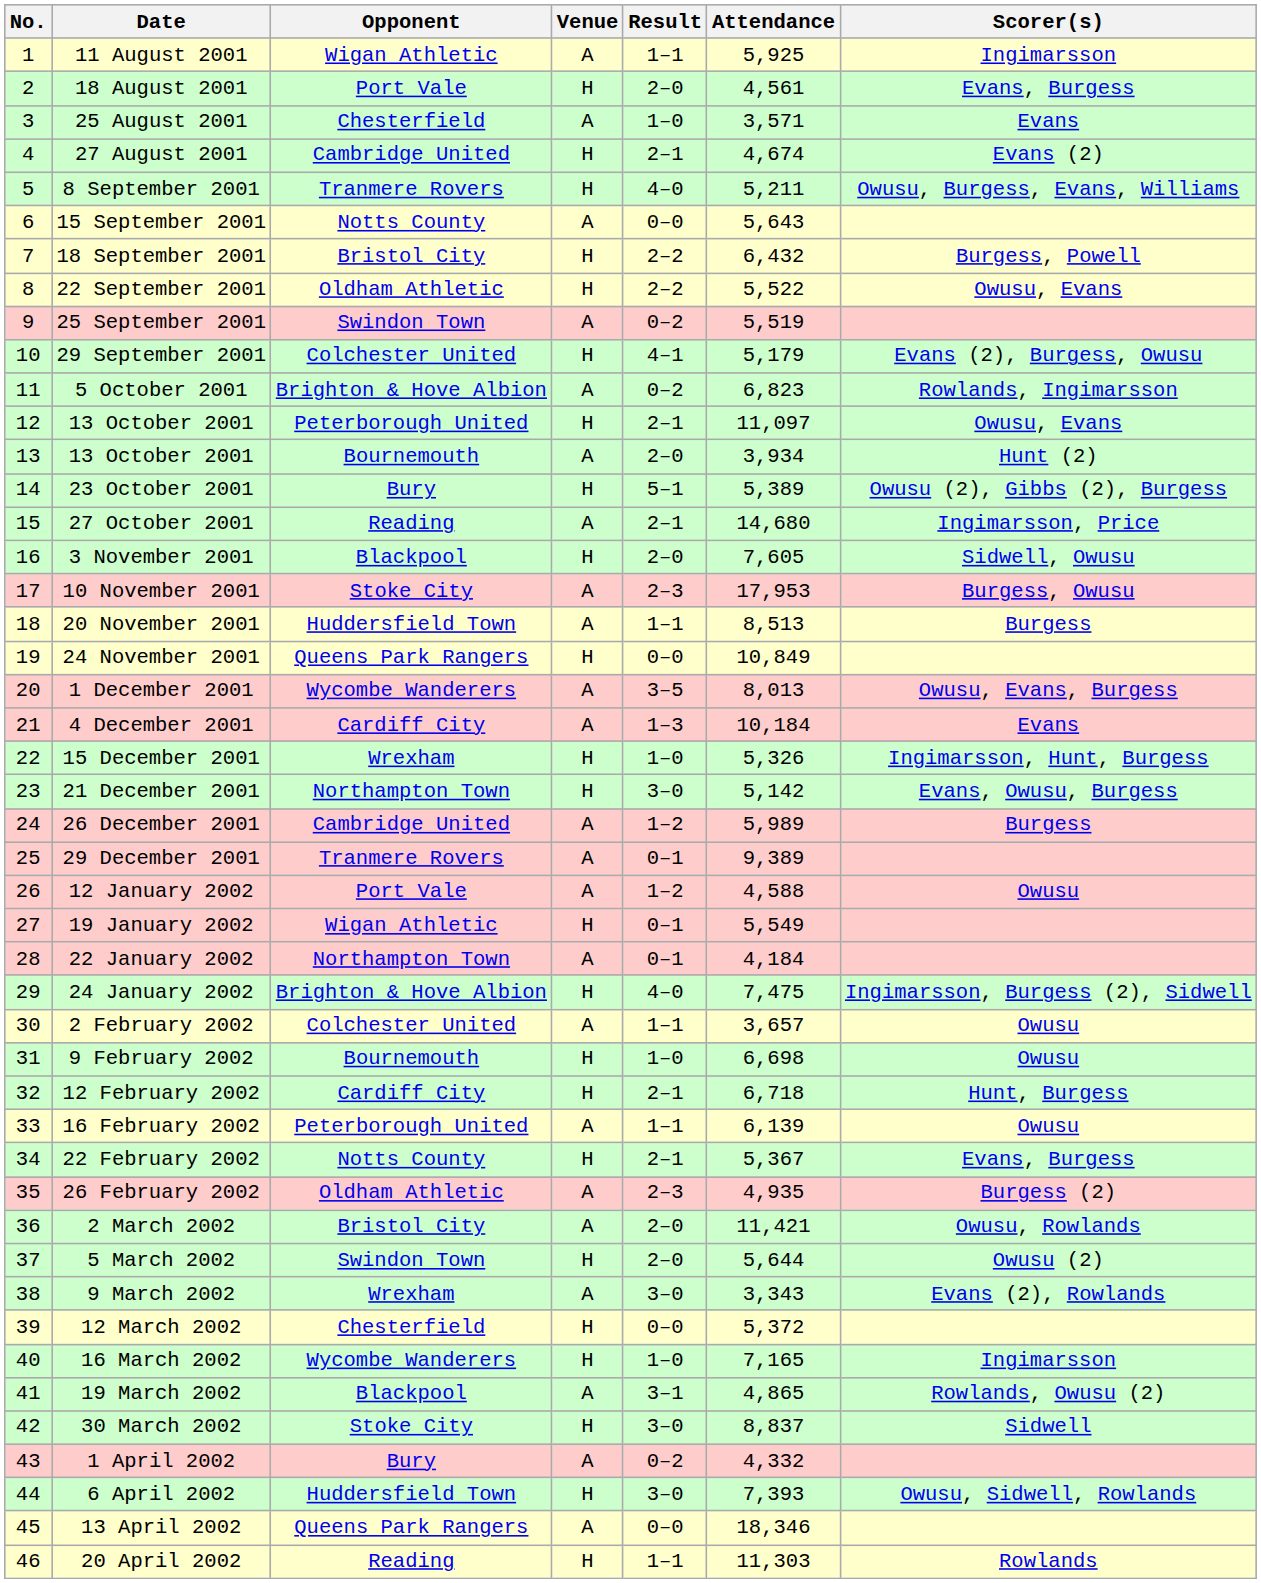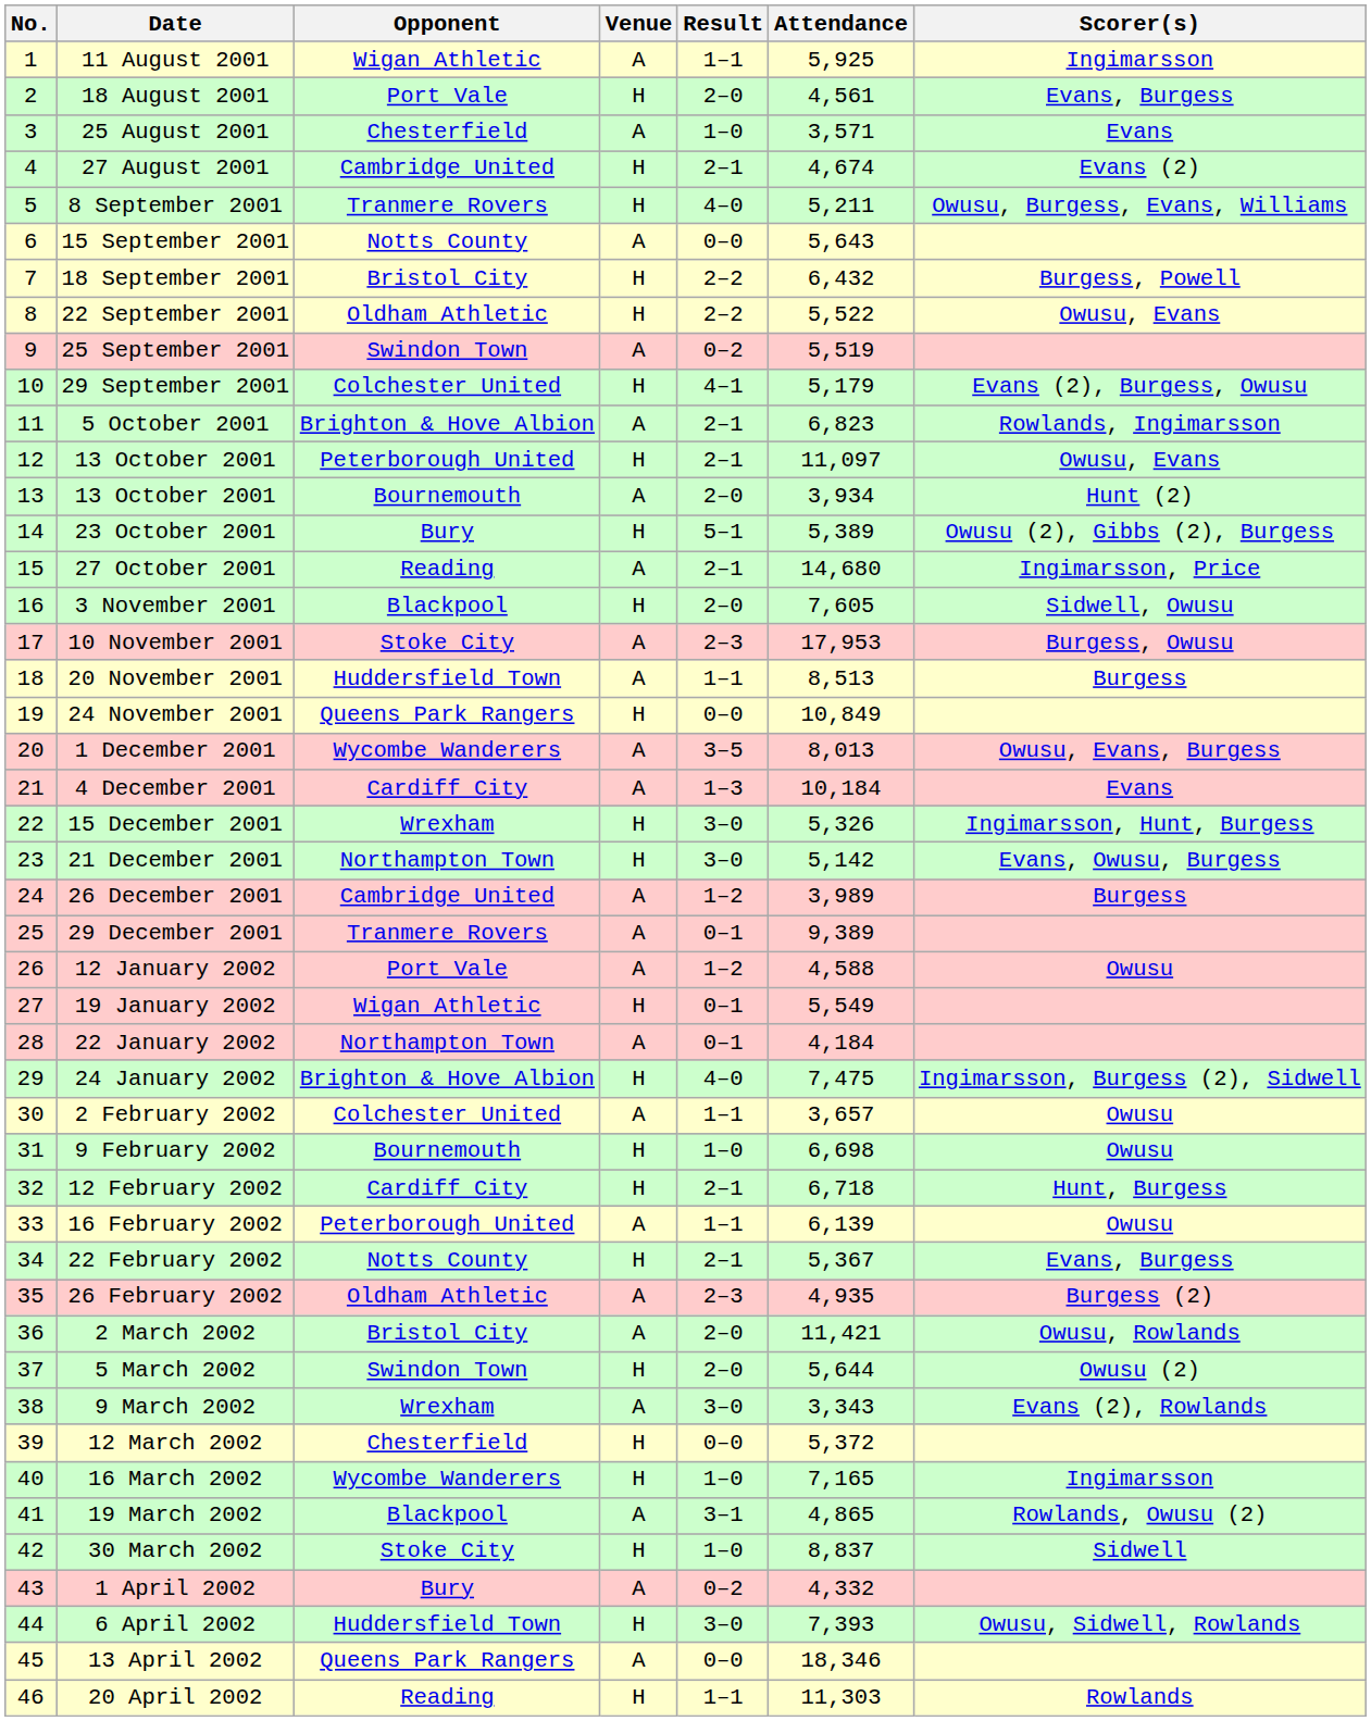 <table class="wikitable sortable" style="text-align:center;">
 <tr>
 <th>No.</th>
 <th>Date</th>
 <th>Opponent</th>
 <th>Venue</th>
 <th>Result</th>
 <th>Attendance</th>
 <th>Scorer(s)</th>
 </tr>
 <tr style="background:#ffc;">
 <td>1</td>
 <td>11 August 2001</td>
 <td><a href='#'>Wigan Athletic</a></td>
 <td>A</td>
 <td>1–1</td>
 <td>5,925</td>
 <td><a href='#'>Ingimarsson</a></td>
 </tr>
 <tr style="background:#cfc;">
 <td>2</td>
 <td>18 August 2001</td>
 <td><a href='#'>Port Vale</a></td>
 <td>H</td>
 <td>2–0</td>
 <td>4,561</td>
 <td><a href='#'>Evans</a>, <a href='#'>Burgess</a></td>
 </tr>
 <tr style="background:#cfc;">
 <td>3</td>
 <td>25 August 2001</td>
 <td><a href='#'>Chesterfield</a></td>
 <td>A</td>
 <td>1–0</td>
 <td>3,571</td>
 <td><a href='#'>Evans</a></td>
 </tr>
 <tr style="background:#cfc;">
 <td>4</td>
 <td>27 August 2001</td>
 <td><a href='#'>Cambridge United</a></td>
 <td>H</td>
 <td>2–1</td>
 <td>4,674</td>
 <td><a href='#'>Evans</a> (2)</td>
 </tr>
 <tr style="background:#cfc;">
 <td>5</td>
 <td>8 September 2001</td>
 <td><a href='#'>Tranmere Rovers</a></td>
 <td>H</td>
 <td>4–0</td>
 <td>5,211</td>
 <td><a href='#'>Owusu</a>, <a href='#'>Burgess</a>, <a href='#'>Evans</a>, <a href='#'>Williams</a></td>
 </tr>
 <tr style="background:#ffc;">
 <td>6</td>
 <td>15 September 2001</td>
 <td><a href='#'>Notts County</a></td>
 <td>A</td>
 <td>0–0</td>
 <td>5,643</td>
 <td></td>
 </tr>
 <tr style="background:#ffc;">
 <td>7</td>
 <td>18 September 2001</td>
 <td><a href='#'>Bristol City</a></td>
 <td>H</td>
 <td>2–2</td>
 <td>6,432</td>
 <td><a href='#'>Burgess</a>, <a href='#'>Powell</a></td>
 </tr>
 <tr style="background:#ffc;">
 <td>8</td>
 <td>22 September 2001</td>
 <td><a href='#'>Oldham Athletic</a></td>
 <td>H</td>
 <td>2–2</td>
 <td>5,522</td>
 <td><a href='#'>Owusu</a>, <a href='#'>Evans</a></td>
 </tr>
 <tr style="background:#fcc;">
 <td>9</td>
 <td>25 September 2001</td>
 <td><a href='#'>Swindon Town</a></td>
 <td>A</td>
 <td>0–2</td>
 <td>5,519</td>
 <td></td>
 </tr>
 <tr style="background:#cfc;">
 <td>10</td>
 <td>29 September 2001</td>
 <td><a href='#'>Colchester United</a></td>
 <td>H</td>
 <td>4–1</td>
 <td>5,179</td>
 <td><a href='#'>Evans</a> (2), <a href='#'>Burgess</a>, <a href='#'>Owusu</a></td>
 </tr>
 <tr style="background:#cfc;">
 <td>11</td>
 <td>5 October 2001</td>
 <td><a href='#'>Brighton & Hove Albion</a></td>
 <td>A</td>
-<td>0–2</td>
+<td>2–1</td>
 <td>6,823</td>
 <td><a href='#'>Rowlands</a>, <a href='#'>Ingimarsson</a></td>
 </tr>
 <tr style="background:#cfc;">
 <td>12</td>
 <td>13 October 2001</td>
 <td><a href='#'>Peterborough United</a></td>
 <td>H</td>
 <td>2–1</td>
 <td>11,097</td>
 <td><a href='#'>Owusu</a>, <a href='#'>Evans</a></td>
 </tr>
 <tr style="background:#cfc;">
 <td>13</td>
 <td>13 October 2001</td>
 <td><a href='#'>Bournemouth</a></td>
 <td>A</td>
 <td>2–0</td>
 <td>3,934</td>
 <td><a href='#'>Hunt</a> (2)</td>
 </tr>
 <tr style="background:#cfc;">
 <td>14</td>
 <td>23 October 2001</td>
 <td><a href='#'>Bury</a></td>
 <td>H</td>
 <td>5–1</td>
 <td>5,389</td>
 <td><a href='#'>Owusu</a> (2), <a href='#'>Gibbs</a> (2), <a href='#'>Burgess</a></td>
 </tr>
 <tr style="background:#cfc;">
 <td>15</td>
 <td>27 October 2001</td>
 <td><a href='#'>Reading</a></td>
 <td>A</td>
 <td>2–1</td>
 <td>14,680</td>
 <td><a href='#'>Ingimarsson</a>, <a href='#'>Price</a></td>
 </tr>
 <tr style="background:#cfc;">
 <td>16</td>
 <td>3 November 2001</td>
 <td><a href='#'>Blackpool</a></td>
 <td>H</td>
 <td>2–0</td>
 <td>7,605</td>
 <td><a href='#'>Sidwell</a>, <a href='#'>Owusu</a></td>
 </tr>
 <tr style="background:#fcc;">
 <td>17</td>
 <td>10 November 2001</td>
 <td><a href='#'>Stoke City</a></td>
 <td>A</td>
 <td>2–3</td>
 <td>17,953</td>
 <td><a href='#'>Burgess</a>, <a href='#'>Owusu</a></td>
 </tr>
 <tr style="background:#ffc;">
 <td>18</td>
 <td>20 November 2001</td>
 <td><a href='#'>Huddersfield Town</a></td>
 <td>A</td>
 <td>1–1</td>
 <td>8,513</td>
 <td><a href='#'>Burgess</a></td>
 </tr>
 <tr style="background:#ffc;">
 <td>19</td>
 <td>24 November 2001</td>
 <td><a href='#'>Queens Park Rangers</a></td>
 <td>H</td>
 <td>0–0</td>
 <td>10,849</td>
 <td></td>
 </tr>
 <tr style="background:#fcc;">
 <td>20</td>
 <td>1 December 2001</td>
 <td><a href='#'>Wycombe Wanderers</a></td>
 <td>A</td>
 <td>3–5</td>
 <td>8,013</td>
 <td><a href='#'>Owusu</a>, <a href='#'>Evans</a>, <a href='#'>Burgess</a></td>
 </tr>
 <tr style="background:#fcc;">
 <td>21</td>
 <td>4 December 2001</td>
 <td><a href='#'>Cardiff City</a></td>
 <td>A</td>
 <td>1–3</td>
 <td>10,184</td>
 <td><a href='#'>Evans</a></td>
 </tr>
 <tr style="background:#cfc;">
 <td>22</td>
 <td>15 December 2001</td>
 <td><a href='#'>Wrexham</a></td>
 <td>H</td>
-<td>1–0</td>
+<td>3–0</td>
 <td>5,326</td>
 <td><a href='#'>Ingimarsson</a>, <a href='#'>Hunt</a>, <a href='#'>Burgess</a></td>
 </tr>
 <tr style="background:#cfc;">
 <td>23</td>
 <td>21 December 2001</td>
 <td><a href='#'>Northampton Town</a></td>
 <td>H</td>
 <td>3–0</td>
 <td>5,142</td>
 <td><a href='#'>Evans</a>, <a href='#'>Owusu</a>, <a href='#'>Burgess</a></td>
 </tr>
 <tr style="background:#fcc;">
 <td>24</td>
 <td>26 December 2001</td>
 <td><a href='#'>Cambridge United</a></td>
 <td>A</td>
 <td>1–2</td>
-<td>5,989</td>
+<td>3,989</td>
 <td><a href='#'>Burgess</a></td>
 </tr>
 <tr style="background:#fcc;">
 <td>25</td>
 <td>29 December 2001</td>
 <td><a href='#'>Tranmere Rovers</a></td>
 <td>A</td>
 <td>0–1</td>
 <td>9,389</td>
 <td></td>
 </tr>
 <tr style="background:#fcc;">
 <td>26</td>
 <td>12 January 2002</td>
 <td><a href='#'>Port Vale</a></td>
 <td>A</td>
 <td>1–2</td>
 <td>4,588</td>
 <td><a href='#'>Owusu</a></td>
 </tr>
 <tr style="background:#fcc;">
 <td>27</td>
 <td>19 January 2002</td>
 <td><a href='#'>Wigan Athletic</a></td>
 <td>H</td>
 <td>0–1</td>
 <td>5,549</td>
 <td></td>
 </tr>
 <tr style="background:#fcc;">
 <td>28</td>
 <td>22 January 2002</td>
 <td><a href='#'>Northampton Town</a></td>
 <td>A</td>
 <td>0–1</td>
 <td>4,184</td>
 <td></td>
 </tr>
 <tr style="background:#cfc;">
 <td>29</td>
 <td>24 January 2002</td>
 <td><a href='#'>Brighton & Hove Albion</a></td>
 <td>H</td>
 <td>4–0</td>
 <td>7,475</td>
 <td><a href='#'>Ingimarsson</a>, <a href='#'>Burgess</a> (2), <a href='#'>Sidwell</a></td>
 </tr>
 <tr style="background:#ffc;">
 <td>30</td>
 <td>2 February 2002</td>
 <td><a href='#'>Colchester United</a></td>
 <td>A</td>
 <td>1–1</td>
 <td>3,657</td>
 <td><a href='#'>Owusu</a></td>
 </tr>
 <tr style="background:#cfc;">
 <td>31</td>
 <td>9 February 2002</td>
 <td><a href='#'>Bournemouth</a></td>
 <td>H</td>
 <td>1–0</td>
 <td>6,698</td>
 <td><a href='#'>Owusu</a></td>
 </tr>
 <tr style="background:#cfc;">
 <td>32</td>
 <td>12 February 2002</td>
 <td><a href='#'>Cardiff City</a></td>
 <td>H</td>
 <td>2–1</td>
 <td>6,718</td>
 <td><a href='#'>Hunt</a>, <a href='#'>Burgess</a></td>
 </tr>
 <tr style="background:#ffc;">
 <td>33</td>
 <td>16 February 2002</td>
 <td><a href='#'>Peterborough United</a></td>
 <td>A</td>
 <td>1–1</td>
 <td>6,139</td>
 <td><a href='#'>Owusu</a></td>
 </tr>
 <tr style="background:#cfc;">
 <td>34</td>
 <td>22 February 2002</td>
 <td><a href='#'>Notts County</a></td>
 <td>H</td>
 <td>2–1</td>
 <td>5,367</td>
 <td><a href='#'>Evans</a>, <a href='#'>Burgess</a></td>
 </tr>
 <tr style="background:#fcc;">
 <td>35</td>
 <td>26 February 2002</td>
 <td><a href='#'>Oldham Athletic</a></td>
 <td>A</td>
 <td>2–3</td>
 <td>4,935</td>
 <td><a href='#'>Burgess</a> (2)</td>
 </tr>
 <tr style="background:#cfc;">
 <td>36</td>
 <td>2 March 2002</td>
 <td><a href='#'>Bristol City</a></td>
 <td>A</td>
 <td>2–0</td>
 <td>11,421</td>
 <td><a href='#'>Owusu</a>, <a href='#'>Rowlands</a></td>
 </tr>
 <tr style="background:#cfc;">
 <td>37</td>
 <td>5 March 2002</td>
 <td><a href='#'>Swindon Town</a></td>
 <td>H</td>
 <td>2–0</td>
 <td>5,644</td>
 <td><a href='#'>Owusu</a> (2)</td>
 </tr>
 <tr style="background:#cfc;">
 <td>38</td>
 <td>9 March 2002</td>
 <td><a href='#'>Wrexham</a></td>
 <td>A</td>
 <td>3–0</td>
 <td>3,343</td>
 <td><a href='#'>Evans</a> (2), <a href='#'>Rowlands</a></td>
 </tr>
 <tr style="background:#ffc;">
 <td>39</td>
 <td>12 March 2002</td>
 <td><a href='#'>Chesterfield</a></td>
 <td>H</td>
 <td>0–0</td>
 <td>5,372</td>
 <td></td>
 </tr>
 <tr style="background:#cfc;">
 <td>40</td>
 <td>16 March 2002</td>
 <td><a href='#'>Wycombe Wanderers</a></td>
 <td>H</td>
 <td>1–0</td>
 <td>7,165</td>
 <td><a href='#'>Ingimarsson</a></td>
 </tr>
 <tr style="background:#cfc;">
 <td>41</td>
 <td>19 March 2002</td>
 <td><a href='#'>Blackpool</a></td>
 <td>A</td>
 <td>3–1</td>
 <td>4,865</td>
 <td><a href='#'>Rowlands</a>, <a href='#'>Owusu</a> (2)</td>
 </tr>
 <tr style="background:#cfc;">
 <td>42</td>
 <td>30 March 2002</td>
 <td><a href='#'>Stoke City</a></td>
 <td>H</td>
-<td>3–0</td>
+<td>1–0</td>
 <td>8,837</td>
 <td><a href='#'>Sidwell</a></td>
 </tr>
 <tr style="background:#fcc;">
 <td>43</td>
 <td>1 April 2002</td>
 <td><a href='#'>Bury</a></td>
 <td>A</td>
 <td>0–2</td>
 <td>4,332</td>
 <td></td>
 </tr>
 <tr style="background:#cfc;">
 <td>44</td>
 <td>6 April 2002</td>
 <td><a href='#'>Huddersfield Town</a></td>
 <td>H</td>
 <td>3–0</td>
 <td>7,393</td>
 <td><a href='#'>Owusu</a>, <a href='#'>Sidwell</a>, <a href='#'>Rowlands</a></td>
 </tr>
 <tr style="background:#ffc;">
 <td>45</td>
 <td>13 April 2002</td>
 <td><a href='#'>Queens Park Rangers</a></td>
 <td>A</td>
 <td>0–0</td>
 <td>18,346</td>
 <td></td>
 </tr>
 <tr style="background:#ffc;">
 <td>46</td>
 <td>20 April 2002</td>
 <td><a href='#'>Reading</a></td>
 <td>H</td>
 <td>1–1</td>
 <td>11,303</td>
 <td><a href='#'>Rowlands</a></td>
 </tr>
 </table>
